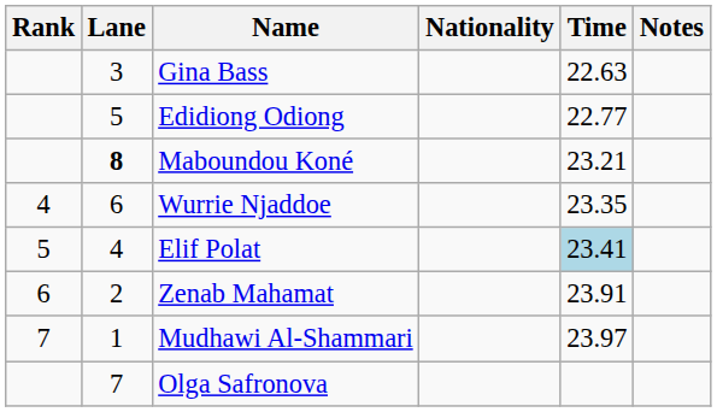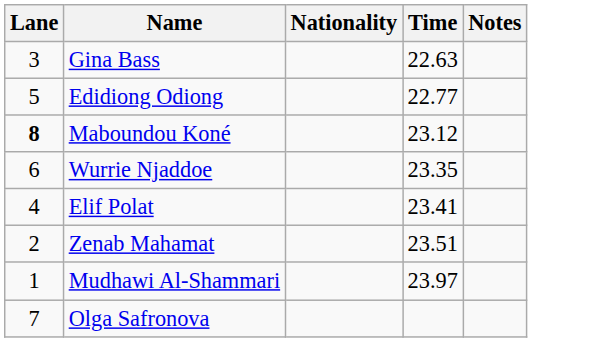 <table class="wikitable sortable" style="text-align:center;font-size:95%">
 <tr>
-<th>Rank</th>
 <th>Lane</th>
 <th>Name</th>
 <th>Nationality</th>
 <th>Time</th>
 <th>Notes</th>
 </tr>
 <tr>
-<td></td>
 <td>3</td>
 <td align=left><a href='#'>Gina Bass</a></td>
 <td align=left></td>
 <td>22.63</td>
 <td></td>
 </tr>
 <tr>
-<td></td>
 <td>5</td>
 <td align=left><a href='#'>Edidiong Odiong</a></td>
 <td align=left></td>
 <td>22.77</td>
 <td></td>
 </tr>
 <tr>
-<td></td>
 <td><strong>8</strong></td>
 <td align=left><a href='#'>Maboundou Koné</a></td>
 <td align=left></td>
-<td>23.21</td>
+<td>23.12</td>
 <td></td>
 </tr>
 <tr>
-<td>4</td>
 <td>6</td>
 <td align=left><a href='#'>Wurrie Njaddoe</a></td>
 <td align=left></td>
 <td>23.35</td>
 <td></td>
 </tr>
 <tr>
-<td>5</td>
 <td>4</td>
 <td align=left><a href='#'>Elif Polat</a></td>
 <td align=left></td>
-<td style="background: lightblue;">23.41</td>
+<td>23.41</td>
 <td></td>
 </tr>
 <tr>
-<td>6</td>
 <td>2</td>
 <td align=left><a href='#'>Zenab Mahamat</a></td>
 <td align=left></td>
-<td>23.91</td>
+<td>23.51</td>
 <td></td>
 </tr>
 <tr>
-<td>7</td>
 <td>1</td>
 <td align=left><a href='#'>Mudhawi Al-Shammari</a></td>
 <td align=left></td>
 <td>23.97</td>
 <td></td>
 </tr>
 <tr>
-<td></td>
 <td>7</td>
 <td align=left><a href='#'>Olga Safronova</a></td>
 <td align=left></td>
 <td></td>
 <td></td>
 </tr>
 </table>
